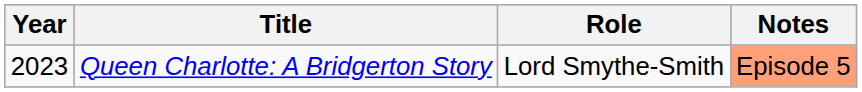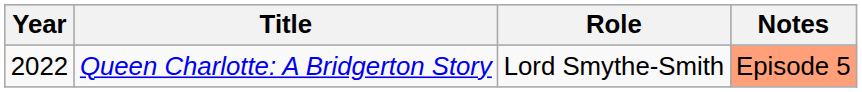 <table class="wikitable sortable">
 <tr>
 <th>Year</th>
 <th>Title</th>
 <th>Role</th>
 <th>Notes</th>
 </tr>
 <tr>
-<td>2023</td>
+<td>2022</td>
 <td><em><a href='#'>Queen Charlotte: A Bridgerton Story</a></em></td>
 <td>Lord Smythe-Smith</td>
 <td style="background: lightsalmon;">Episode 5</td>
 </tr>
 </table>
